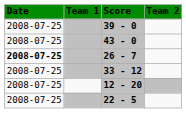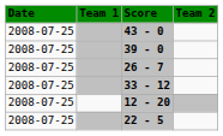 <table class="wikitable" style="margin:0.5em auto; font-size:95%">
 <tr bgcolor="#008B00">
 <td><strong>Date</strong></td>
 <td><strong>Team 1</strong></td>
 <td><strong>Score</strong></td>
 <td><strong>Team 2</strong></td>
 </tr>
 <tr>
 <td>2008-07-25</td>
 <td bgcolor="silver"><strong></strong></td>
+<td bgcolor="silver"><strong>43 - 0</strong></td>
+<td></td>
+</tr>
+<tr>
+<td>2008-07-25</td>
+<td bgcolor="silver"><strong></strong></td>
 <td bgcolor="silver"><strong>39 - 0</strong></td>
 <td></td>
 </tr>
 <tr>
 <td>2008-07-25</td>
-<td bgcolor="silver"><strong></strong></td>
-<td bgcolor="silver"><strong>43 - 0</strong></td>
-<td></td>
-</tr>
-<tr>
-<td><strong>2008-07-25</strong></td>
 <td bgcolor="silver"><strong></strong></td>
 <td bgcolor="silver"><strong>26 - 7</strong></td>
 <td></td>
 </tr>
 <tr>
 <td>2008-07-25</td>
 <td bgcolor="silver"><strong></strong></td>
 <td bgcolor="silver"><strong>33 - 12</strong></td>
 <td></td>
 </tr>
 <tr>
 <td>2008-07-25</td>
 <td></td>
 <td bgcolor="silver"><strong>12 - 20</strong></td>
 <td bgcolor="silver"><strong></strong></td>
 </tr>
 <tr>
 <td>2008-07-25</td>
 <td bgcolor="silver"><strong></strong></td>
 <td bgcolor="silver"><strong>22 - 5</strong></td>
 <td></td>
 </tr>
 </table>
